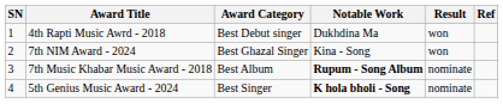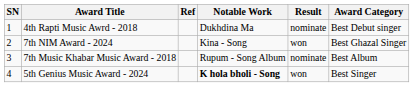 <table class="wikitable sortable">
 <tr>
 <th>SN</th>
 <th>Award Title</th>
-<th>Award Category</th>
+<th>Ref</th>
 <th>Notable Work</th>
 <th>Result</th>
-<th>Ref</th>
+<th>Award Category</th>
 </tr>
 <tr>
 <td>1</td>
 <td>4th Rapti Music Awrd - 2018</td>
+<td></td>
+<td>Dukhdina Ma</td>
+<td>nominate</td>
 <td>Best Debut singer</td>
-<td>Dukhdina Ma</td>
-<td>won</td>
-<td></td>
 </tr>
 <tr>
 <td>2</td>
 <td>7th NIM Award - 2024</td>
-<td>Best Ghazal Singer</td>
+<td></td>
 <td>Kina - Song</td>
 <td>won</td>
-<td></td>
+<td>Best Ghazal Singer</td>
 </tr>
 <tr>
 <td>3</td>
 <td>7th Music Khabar Music Award - 2018</td>
+<td></td>
+<td>Rupum - Song Album</td>
+<td>nominate</td>
 <td>Best Album</td>
-<td><strong>Rupum - Song Album</strong></td>
-<td>nominate</td>
-<td></td>
 </tr>
 <tr>
 <td>4</td>
 <td>5th Genius Music Award - 2024</td>
+<td></td>
+<td><strong>K hola bholi - Song</strong></td>
+<td>won</td>
 <td>Best Singer</td>
-<td><strong>K hola bholi - Song</strong></td>
-<td>nominate</td>
-<td></td>
 </tr>
 </table>
